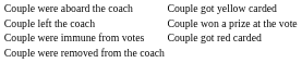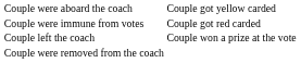 <table>
 <tr>
 <td> Couple were aboard the coach</td>
 <td> Couple got yellow carded</td>
 </tr>
 <tr>
+<td> Couple were immune from votes</td>
+<td> Couple got red carded</td>
+</tr>
+<tr>
 <td> Couple left the coach</td>
 <td> Couple won a prize at the vote</td>
-</tr>
-<tr>
-<td> Couple were immune from votes</td>
-<td> Couple got red carded</td>
 </tr>
 <tr>
 <td> Couple were removed from the coach</td>
 </tr>
 </table>
